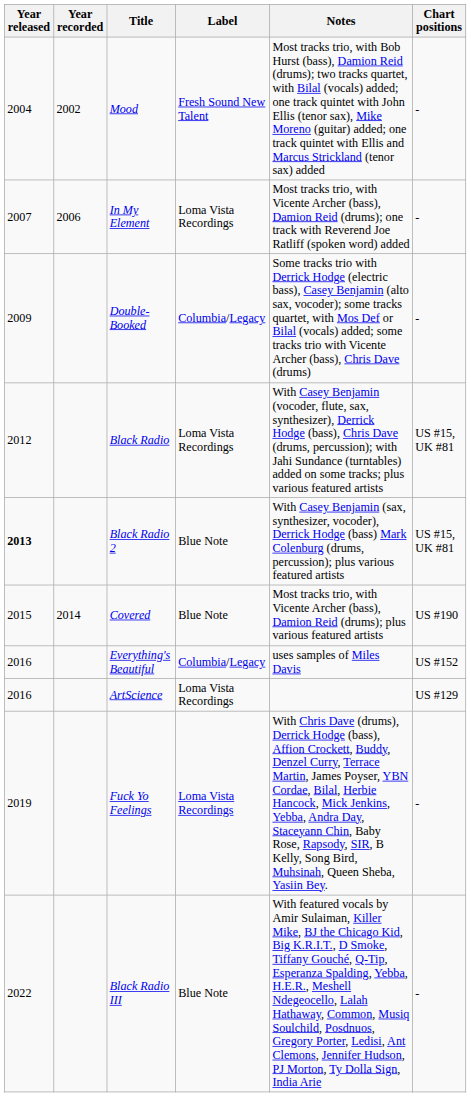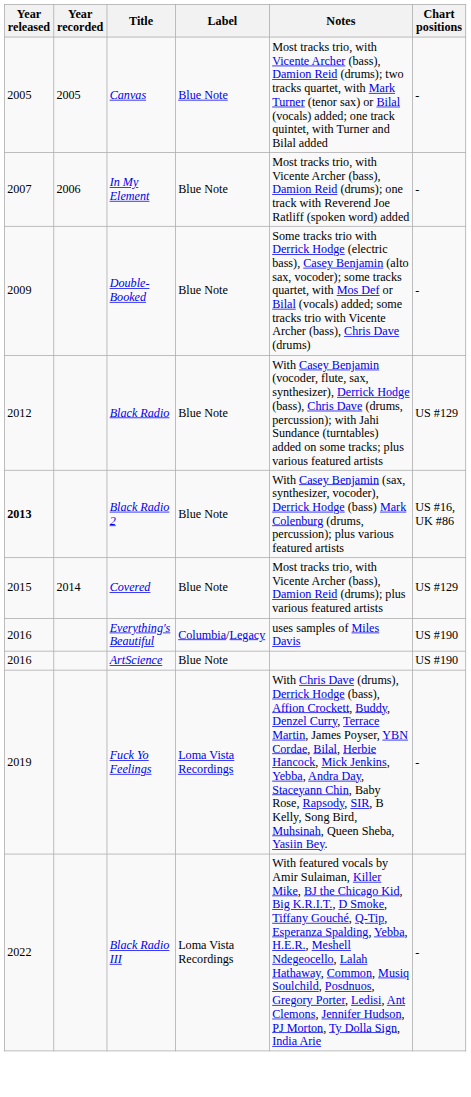 <table class="wikitable sortable">
 <tr>
 <th>Year released</th>
 <th>Year recorded</th>
 <th>Title</th>
 <th>Label</th>
 <th>Notes</th>
 <th>Chart positions</th>
 </tr>
 <tr>
-<td>2004</td>
-<td>2002</td>
-<td><em><a href='#'>Mood</a></em></td>
-<td><a href='#'>Fresh Sound New Talent</a></td>
-<td>Most tracks trio, with Bob Hurst (bass), <a href='#'>Damion Reid</a> (drums); two tracks quartet, with <a href='#'>Bilal</a> (vocals) added; one track quintet with John Ellis (tenor sax), <a href='#'>Mike Moreno</a> (guitar) added; one track quintet with Ellis and <a href='#'>Marcus Strickland</a> (tenor sax) added</td>
+<td>2005</td>
+<td>2005</td>
+<td><em><a href='#'>Canvas</a></em></td>
+<td><a href='#'>Blue Note</a></td>
+<td>Most tracks trio, with <a href='#'>Vicente Archer</a> (bass), <a href='#'>Damion Reid</a> (drums); two tracks quartet, with <a href='#'>Mark Turner</a> (tenor sax) or <a href='#'>Bilal</a> (vocals) added; one track quintet, with Turner and Bilal added</td>
 <td>-</td>
 </tr>
 <tr>
 <td>2007</td>
 <td>2006</td>
 <td><em><a href='#'>In My Element</a></em></td>
-<td>Loma Vista Recordings</td>
+<td>Blue Note</td>
 <td>Most tracks trio, with Vicente Archer (bass), <a href='#'>Damion Reid</a> (drums); one track with Reverend Joe Ratliff (spoken word) added</td>
 <td>-</td>
 </tr>
 <tr>
 <td>2009</td>
 <td></td>
 <td><em><a href='#'>Double-Booked</a></em></td>
-<td><a href='#'>Columbia</a>/<a href='#'>Legacy</a></td>
+<td>Blue Note</td>
 <td>Some tracks trio with <a href='#'>Derrick Hodge</a> (electric bass), <a href='#'>Casey Benjamin</a> (alto sax, vocoder); some tracks quartet, with <a href='#'>Mos Def</a> or <a href='#'>Bilal</a> (vocals) added; some tracks trio with Vicente Archer (bass), <a href='#'>Chris Dave</a> (drums)</td>
 <td>-</td>
 </tr>
 <tr>
 <td>2012</td>
 <td></td>
 <td><em><a href='#'>Black Radio</a></em></td>
-<td>Loma Vista Recordings</td>
+<td>Blue Note</td>
 <td>With <a href='#'>Casey Benjamin</a> (vocoder, flute, sax, synthesizer), <a href='#'>Derrick Hodge</a> (bass), <a href='#'>Chris Dave</a> (drums, percussion); with Jahi Sundance (turntables) added on some tracks; plus various featured artists</td>
-<td>US #15, UK #81</td>
+<td>US #129</td>
 </tr>
 <tr>
 <td><strong>2013</strong></td>
 <td></td>
 <td><em><a href='#'>Black Radio 2</a></em></td>
 <td>Blue Note</td>
 <td>With <a href='#'>Casey Benjamin</a> (sax, synthesizer, vocoder), <a href='#'>Derrick Hodge</a> (bass) <a href='#'>Mark Colenburg</a> (drums, percussion); plus various featured artists</td>
-<td>US #15, UK #81</td>
+<td>US #16, UK #86</td>
 </tr>
 <tr>
 <td>2015</td>
 <td>2014</td>
 <td><em><a href='#'>Covered</a></em></td>
 <td>Blue Note</td>
 <td>Most tracks trio, with Vicente Archer (bass), <a href='#'>Damion Reid</a> (drums); plus various featured artists</td>
-<td>US #190</td>
+<td>US #129</td>
 </tr>
 <tr>
 <td>2016</td>
 <td></td>
 <td><em><a href='#'>Everything's Beautiful</a></em></td>
 <td><a href='#'>Columbia</a>/<a href='#'>Legacy</a></td>
 <td>uses samples of <a href='#'>Miles Davis</a></td>
-<td>US #152</td>
+<td>US #190</td>
 </tr>
 <tr>
 <td>2016</td>
 <td></td>
 <td><em><a href='#'>ArtScience</a></em></td>
-<td>Loma Vista Recordings</td>
+<td>Blue Note</td>
 <td></td>
-<td>US #129</td>
+<td>US #190</td>
 </tr>
 <tr>
 <td>2019</td>
 <td></td>
 <td><em><a href='#'>Fuck Yo Feelings</a></em></td>
 <td><a href='#'>Loma Vista Recordings</a></td>
 <td>With <a href='#'>Chris Dave</a> (drums), <a href='#'>Derrick Hodge</a> (bass), <a href='#'>Affion Crockett</a>, <a href='#'>Buddy</a>, <a href='#'>Denzel Curry</a>, <a href='#'>Terrace Martin</a>, James Poyser, <a href='#'>YBN Cordae</a>, <a href='#'>Bilal</a>, <a href='#'>Herbie Hancock</a>, <a href='#'>Mick Jenkins</a>, <a href='#'>Yebba</a>, <a href='#'>Andra Day</a>, <a href='#'>Staceyann Chin</a>, Baby Rose, <a href='#'>Rapsody</a>, <a href='#'>SIR</a>, B Kelly, Song Bird, <a href='#'>Muhsinah</a>, Queen Sheba, <a href='#'>Yasiin Bey</a>.</td>
 <td>-</td>
 </tr>
 <tr>
 <td>2022</td>
 <td></td>
 <td><em><a href='#'>Black Radio III</a></em></td>
-<td>Blue Note</td>
+<td>Loma Vista Recordings</td>
 <td>With featured vocals by Amir Sulaiman, <a href='#'>Killer Mike</a>, <a href='#'>BJ the Chicago Kid</a>, <a href='#'>Big K.R.I.T.</a>, <a href='#'>D Smoke</a>, <a href='#'>Tiffany Gouché</a>, <a href='#'>Q-Tip</a>, <a href='#'>Esperanza Spalding</a>, <a href='#'>Yebba</a>, <a href='#'>H.E.R.</a>, <a href='#'>Meshell Ndegeocello</a>, <a href='#'>Lalah Hathaway</a>, <a href='#'>Common</a>, <a href='#'>Musiq Soulchild</a>, <a href='#'>Posdnuos</a>, <a href='#'>Gregory Porter</a>, <a href='#'>Ledisi</a>, <a href='#'>Ant Clemons</a>, <a href='#'>Jennifer Hudson</a>, <a href='#'>PJ Morton</a>, <a href='#'>Ty Dolla Sign</a>, <a href='#'>India Arie</a></td>
 <td>-</td>
 </tr>
 </table>
